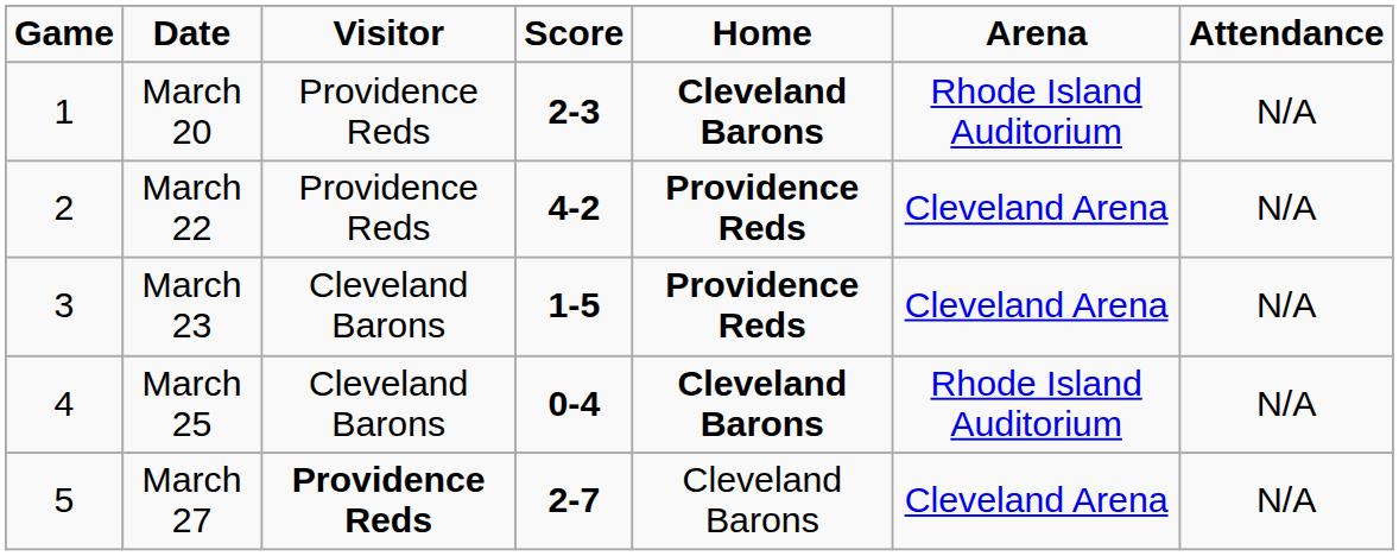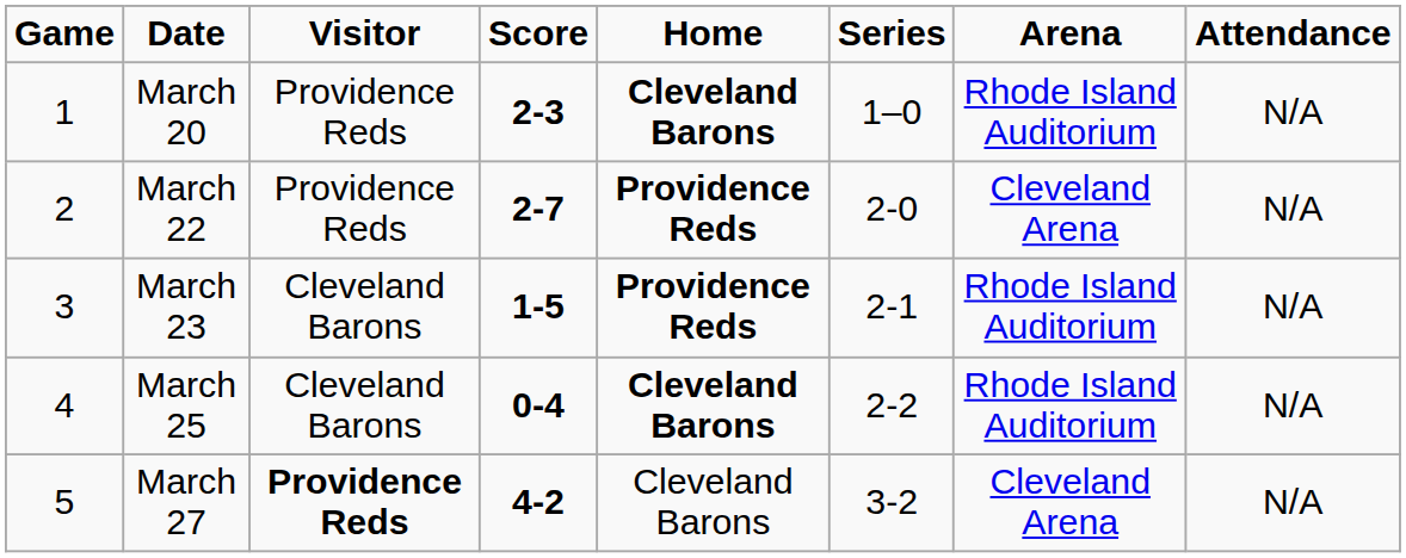 <table class="wikitable" width="70%">
 <tr align="center">
 <td><strong>Game</strong></td>
 <td><strong>Date</strong></td>
 <td><strong>Visitor</strong></td>
 <td><strong>Score</strong></td>
 <td><strong>Home</strong></td>
+<td><strong>Series</strong></td>
 <td><strong>Arena</strong></td>
 <td><strong>Attendance</strong></td>
 </tr>
 <tr align="center">
 <td>1</td>
 <td>March 20</td>
 <td>Providence Reds</td>
 <td><strong>2-3</strong></td>
 <td><strong>Cleveland Barons</strong></td>
+<td>1–0</td>
 <td><a href='#'>Rhode Island Auditorium</a></td>
 <td>N/A</td>
 </tr>
 <tr align="center">
 <td>2</td>
 <td>March 22</td>
 <td>Providence Reds</td>
-<td><strong>4-2</strong></td>
+<td><strong>2-7</strong></td>
 <td><strong>Providence Reds</strong></td>
+<td>2-0</td>
 <td><a href='#'>Cleveland Arena</a></td>
 <td>N/A</td>
 </tr>
 <tr align="center">
 <td>3</td>
 <td>March 23</td>
 <td>Cleveland Barons</td>
 <td><strong>1-5</strong></td>
 <td><strong>Providence Reds</strong></td>
-<td><a href='#'>Cleveland Arena</a></td>
+<td>2-1</td>
+<td><a href='#'>Rhode Island Auditorium</a></td>
 <td>N/A</td>
 </tr>
 <tr align="center">
 <td>4</td>
 <td>March 25</td>
 <td>Cleveland Barons</td>
 <td><strong>0-4</strong></td>
 <td><strong>Cleveland Barons</strong></td>
+<td>2-2</td>
 <td><a href='#'>Rhode Island Auditorium</a></td>
 <td>N/A</td>
 </tr>
 <tr align="center">
 <td>5</td>
 <td>March 27</td>
 <td><strong>Providence Reds</strong></td>
-<td><strong>2-7</strong></td>
+<td><strong>4-2</strong></td>
 <td>Cleveland Barons</td>
+<td>3-2</td>
 <td><a href='#'>Cleveland Arena</a></td>
 <td>N/A</td>
 </tr>
 </table>
